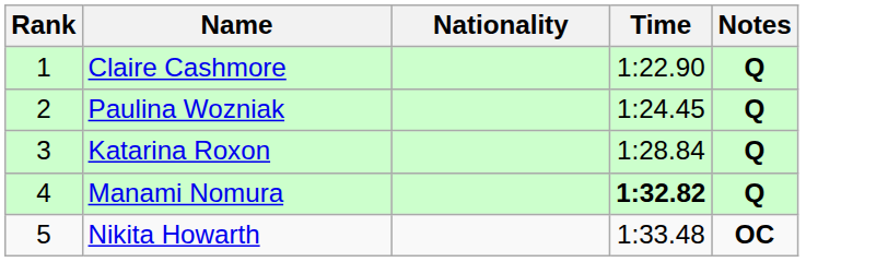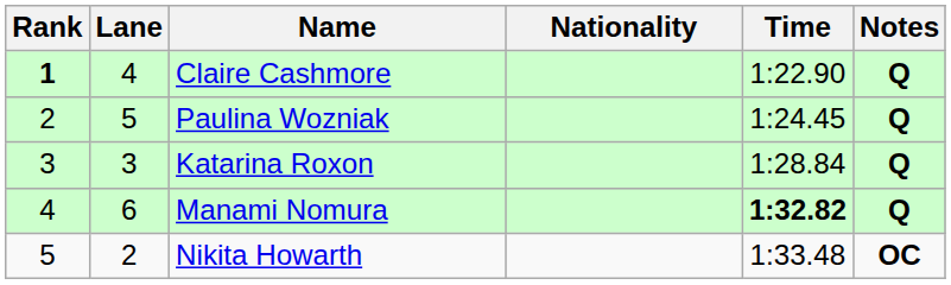 <table class="wikitable sortable" style="text-align:center">
 <tr>
 <th>Rank</th>
+<th>Lane</th>
 <th style="width:180px">Name</th>
 <th style="width:125px">Nationality</th>
 <th>Time</th>
 <th>Notes</th>
 </tr>
 <tr style="background:#cfc;">
-<td>1</td>
+<td><strong>1</strong></td>
+<td>4</td>
 <td style="text-align:left;"><a href='#'>Claire Cashmore</a></td>
 <td style="text-align:left;"></td>
 <td>1:22.90</td>
 <td><strong>Q</strong></td>
 </tr>
 <tr style="background:#cfc;">
 <td>2</td>
+<td>5</td>
 <td style="text-align:left;"><a href='#'>Paulina Wozniak</a></td>
 <td style="text-align:left;"></td>
 <td>1:24.45</td>
 <td><strong>Q</strong></td>
 </tr>
 <tr style="background:#cfc;">
+<td>3</td>
 <td>3</td>
 <td style="text-align:left;"><a href='#'>Katarina Roxon</a></td>
 <td style="text-align:left;"></td>
 <td>1:28.84</td>
 <td><strong>Q</strong></td>
 </tr>
 <tr style="background:#cfc;">
 <td>4</td>
+<td>6</td>
 <td style="text-align:left;"><a href='#'>Manami Nomura</a></td>
 <td style="text-align:left;"></td>
 <td><strong>1:32.82</strong></td>
 <td><strong>Q</strong></td>
 </tr>
 <tr>
 <td>5</td>
+<td>2</td>
 <td style="text-align:left;"><a href='#'>Nikita Howarth</a></td>
 <td style="text-align:left;"></td>
 <td>1:33.48</td>
 <td><strong>OC</strong></td>
 </tr>
 </table>
